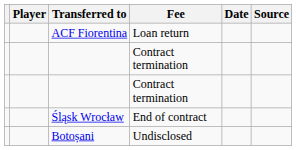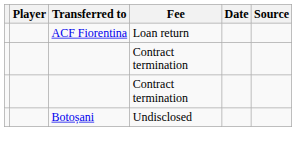 <table class="wikitable plainrowheaders sortable">
 <tr>
 <th></th>
 <th scope="col">Player</th>
 <th>Transferred to</th>
 <th style="width: 115px;">Fee</th>
 <th scope="col">Date</th>
 <th scope="col">Source</th>
 </tr>
 <tr>
 <td align="center"></td>
 <td> </td>
 <td> <a href='#'>ACF Fiorentina</a></td>
 <td>Loan return</td>
 <td></td>
 <td></td>
 </tr>
 <tr>
 <td align="center"></td>
 <td> </td>
 <td></td>
 <td>Contract termination</td>
 <td></td>
 <td></td>
 </tr>
 <tr>
 <td align="center"></td>
 <td> </td>
 <td></td>
 <td>Contract termination</td>
 <td></td>
 <td></td>
 </tr>
 <tr>
 <td align="center"></td>
 <td> </td>
-<td> <a href='#'>Śląsk Wrocław</a></td>
-<td>End of contract</td>
-<td></td>
-<td></td>
-</tr>
-<tr>
-<td align="center"></td>
-<td> </td>
 <td> <a href='#'>Botoșani</a></td>
 <td>Undisclosed</td>
 <td></td>
 <td></td>
 </tr>
 </table>
